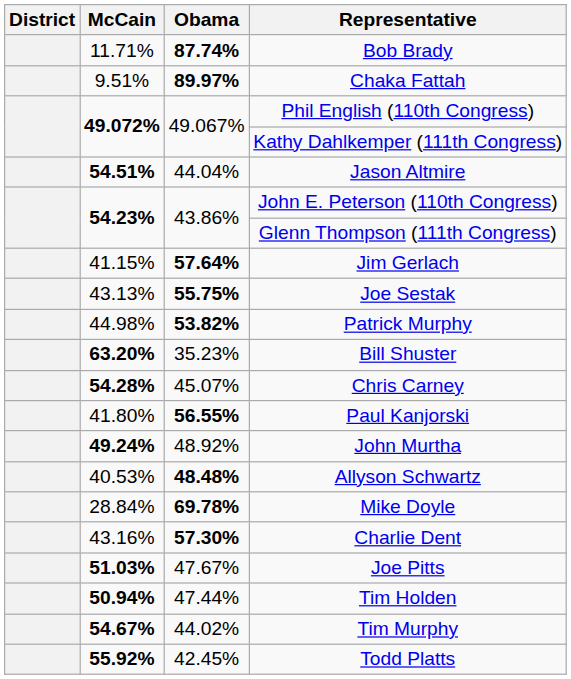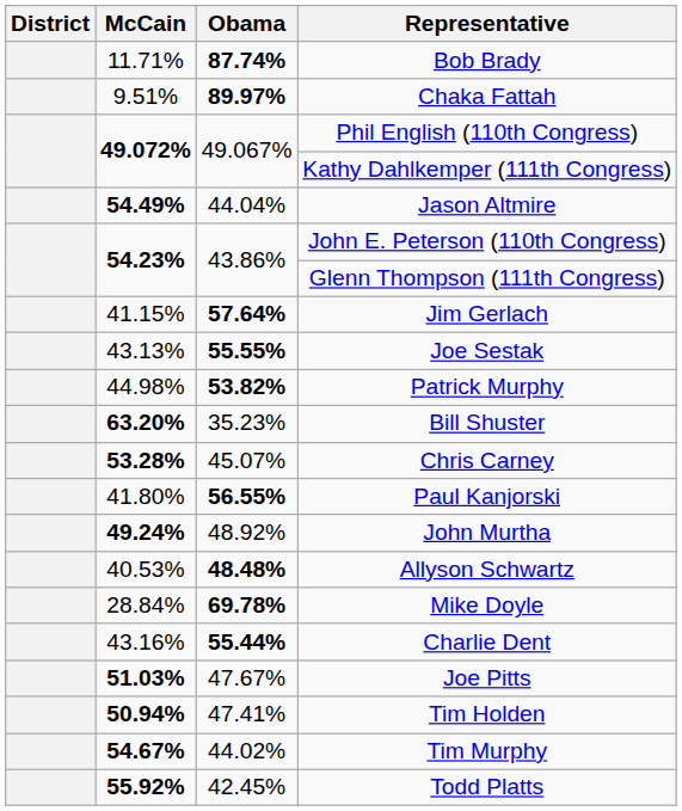 <table class=wikitable>
 <tr>
 <th>District</th>
 <th>McCain</th>
 <th>Obama</th>
 <th>Representative</th>
 </tr>
 <tr align=center>
 <th></th>
 <td>11.71%</td>
 <td><strong>87.74%</strong></td>
 <td><a href='#'>Bob Brady</a></td>
 </tr>
 <tr align=center>
 <th></th>
 <td>9.51%</td>
 <td><strong>89.97%</strong></td>
 <td><a href='#'>Chaka Fattah</a></td>
 </tr>
 <tr align=center>
 <th rowspan=2 ></th>
 <td rowspan=2><strong>49.072%</strong></td>
 <td rowspan=2>49.067%</td>
 <td><a href='#'>Phil English</a> (<a href='#'>110th Congress</a>)</td>
 </tr>
 <tr align=center>
 <td><a href='#'>Kathy Dahlkemper</a> (<a href='#'>111th Congress</a>)</td>
 </tr>
 <tr align=center>
 <th></th>
-<td><strong>54.51%</strong></td>
+<td><strong>54.49%</strong></td>
 <td>44.04%</td>
 <td><a href='#'>Jason Altmire</a></td>
 </tr>
 <tr align=center>
 <th rowspan=2 ></th>
 <td rowspan=2><strong>54.23%</strong></td>
 <td rowspan=2>43.86%</td>
 <td><a href='#'>John E. Peterson</a> (<a href='#'>110th Congress</a>)</td>
 </tr>
 <tr align=center>
 <td><a href='#'>Glenn Thompson</a> (<a href='#'>111th Congress</a>)</td>
 </tr>
 <tr align=center>
 <th></th>
 <td>41.15%</td>
 <td><strong>57.64%</strong></td>
 <td><a href='#'>Jim Gerlach</a></td>
 </tr>
 <tr align=center>
 <th></th>
 <td>43.13%</td>
-<td><strong>55.75%</strong></td>
+<td><strong>55.55%</strong></td>
 <td><a href='#'>Joe Sestak</a></td>
 </tr>
 <tr align=center>
 <th></th>
 <td>44.98%</td>
 <td><strong>53.82%</strong></td>
 <td><a href='#'>Patrick Murphy</a></td>
 </tr>
 <tr align=center>
 <th></th>
 <td><strong>63.20%</strong></td>
 <td>35.23%</td>
 <td><a href='#'>Bill Shuster</a></td>
 </tr>
 <tr align=center>
 <th></th>
-<td><strong>54.28%</strong></td>
+<td><strong>53.28%</strong></td>
 <td>45.07%</td>
 <td><a href='#'>Chris Carney</a></td>
 </tr>
 <tr align=center>
 <th></th>
 <td>41.80%</td>
 <td><strong>56.55%</strong></td>
 <td><a href='#'>Paul Kanjorski</a></td>
 </tr>
 <tr align=center>
 <th></th>
 <td><strong>49.24%</strong></td>
 <td>48.92%</td>
 <td><a href='#'>John Murtha</a></td>
 </tr>
 <tr align=center>
 <th></th>
 <td>40.53%</td>
 <td><strong>48.48%</strong></td>
 <td><a href='#'>Allyson Schwartz</a></td>
 </tr>
 <tr align=center>
 <th></th>
 <td>28.84%</td>
 <td><strong>69.78%</strong></td>
 <td><a href='#'>Mike Doyle</a></td>
 </tr>
 <tr align=center>
 <th></th>
 <td>43.16%</td>
-<td><strong>57.30%</strong></td>
+<td><strong>55.44%</strong></td>
 <td><a href='#'>Charlie Dent</a></td>
 </tr>
 <tr align=center>
 <th></th>
 <td><strong>51.03%</strong></td>
 <td>47.67%</td>
 <td><a href='#'>Joe Pitts</a></td>
 </tr>
 <tr align=center>
 <th></th>
 <td><strong>50.94%</strong></td>
-<td>47.44%</td>
+<td>47.41%</td>
 <td><a href='#'>Tim Holden</a></td>
 </tr>
 <tr align=center>
 <th></th>
 <td><strong>54.67%</strong></td>
 <td>44.02%</td>
 <td><a href='#'>Tim Murphy</a></td>
 </tr>
 <tr align=center>
 <th></th>
 <td><strong>55.92%</strong></td>
 <td>42.45%</td>
 <td><a href='#'>Todd Platts</a></td>
 </tr>
 </table>
